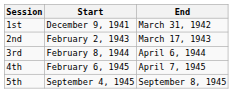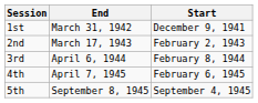 <table class="wikitable">
 <tr>
 <th>Session</th>
+<th>End</th>
 <th>Start</th>
-<th>End</th>
 </tr>
 <tr>
 <td>1st</td>
+<td>March 31, 1942</td>
 <td>December 9, 1941</td>
-<td>March 31, 1942</td>
 </tr>
 <tr>
 <td>2nd</td>
+<td>March 17, 1943</td>
 <td>February 2, 1943</td>
-<td>March 17, 1943</td>
 </tr>
 <tr>
 <td>3rd</td>
+<td>April 6, 1944</td>
 <td>February 8, 1944</td>
-<td>April 6, 1944</td>
 </tr>
 <tr>
 <td>4th</td>
+<td>April 7, 1945</td>
 <td>February 6, 1945</td>
-<td>April 7, 1945</td>
 </tr>
 <tr>
 <td>5th</td>
+<td>September 8, 1945</td>
 <td>September 4, 1945</td>
-<td>September 8, 1945</td>
 </tr>
 </table>
